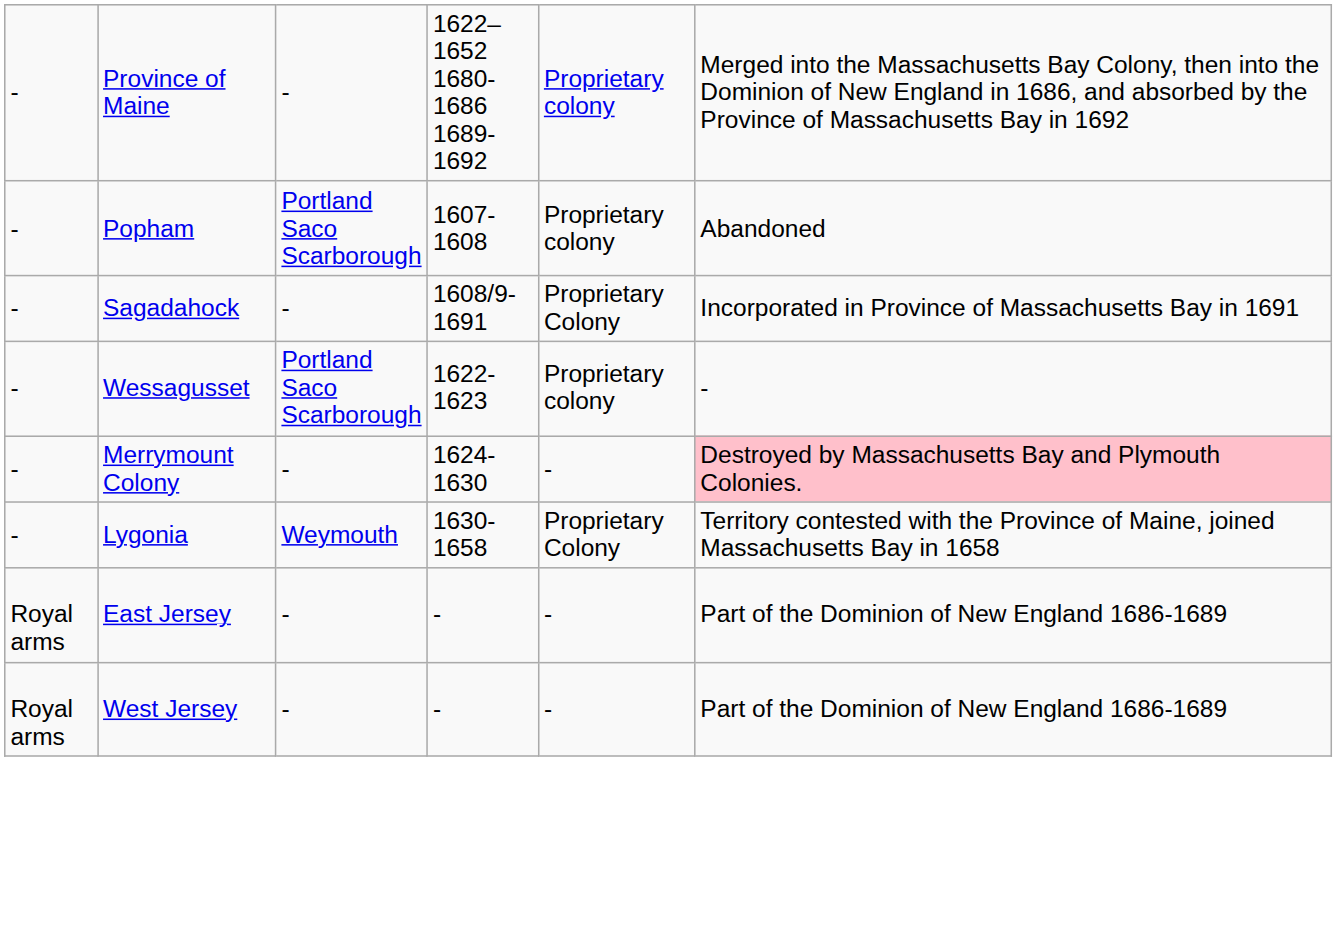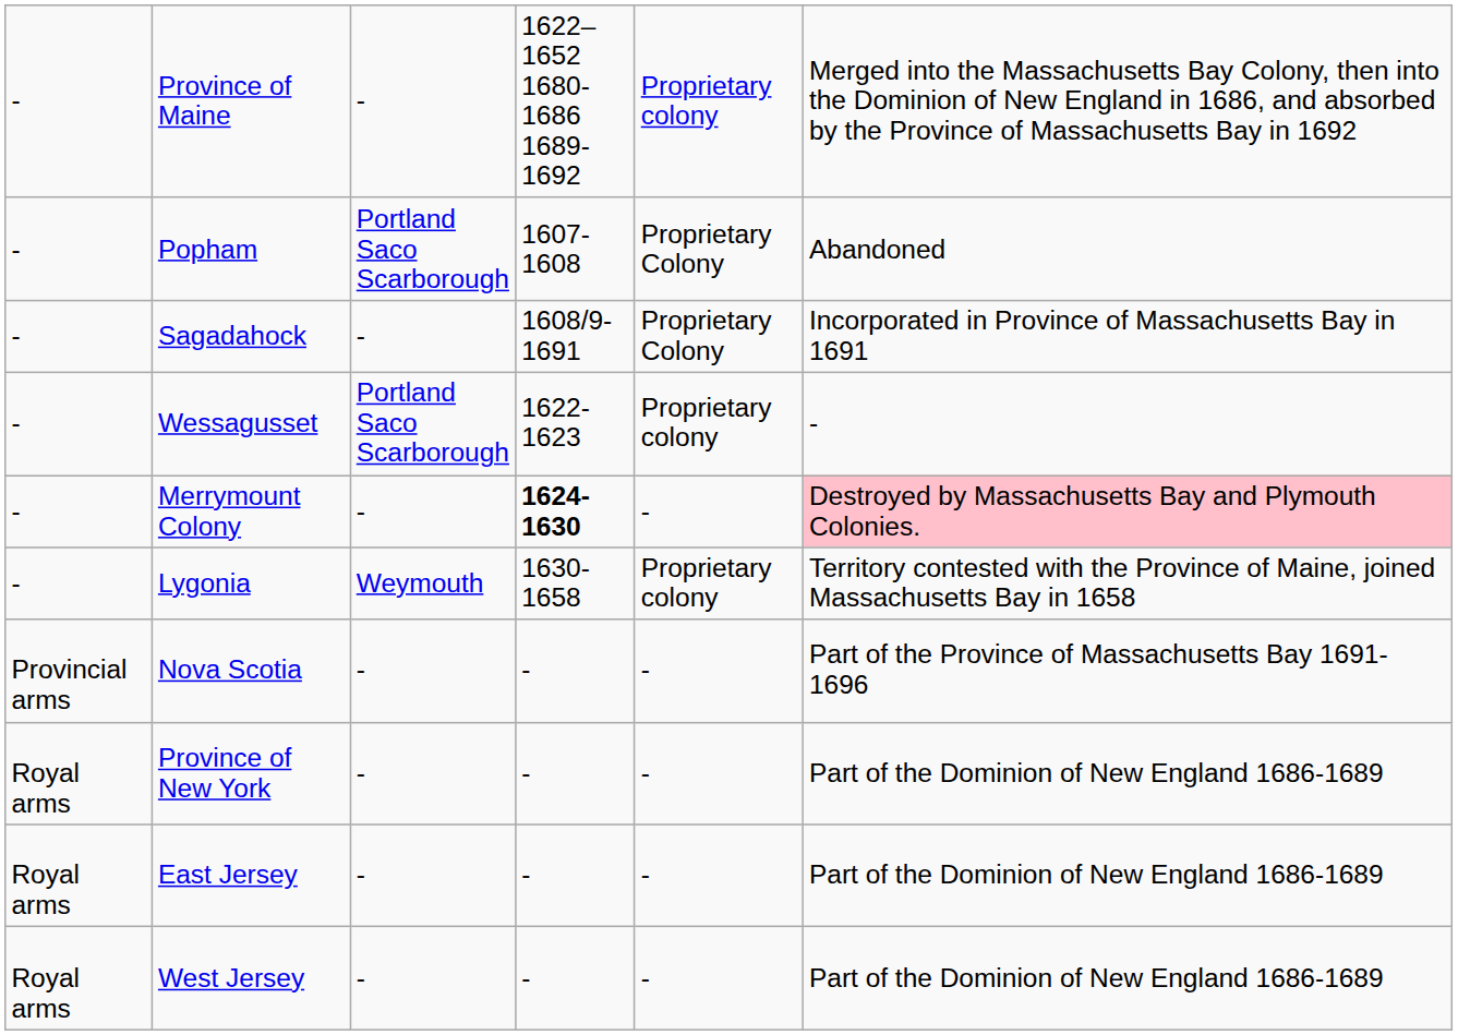 <table class="wikitable">
 <tr>
 <td>-</td>
 <td><a href='#'>Province of Maine</a></td>
 <td>-</td>
 <td>1622–1652<br>1680-1686<br>1689-1692</td>
 <td><a href='#'>Proprietary colony</a></td>
 <td>Merged into the Massachusetts Bay Colony, then into the Dominion of New England in 1686, and absorbed by the Province of Massachusetts Bay in 1692</td>
 </tr>
 <tr>
 <td>-</td>
 <td><a href='#'>Popham</a></td>
 <td><a href='#'>Portland</a><br><a href='#'>Saco</a><br><a href='#'>Scarborough</a></td>
 <td>1607-1608</td>
-<td>Proprietary colony</td>
+<td>Proprietary Colony</td>
 <td>Abandoned</td>
 </tr>
 <tr>
 <td>-</td>
 <td><a href='#'>Sagadahock</a></td>
 <td>-</td>
 <td>1608/9-1691</td>
 <td>Proprietary Colony</td>
 <td>Incorporated in Province of Massachusetts Bay in 1691</td>
 </tr>
 <tr>
 <td>-</td>
 <td><a href='#'>Wessagusset</a></td>
 <td><a href='#'>Portland</a><br><a href='#'>Saco</a><br><a href='#'>Scarborough</a></td>
 <td>1622-1623</td>
 <td>Proprietary colony</td>
 <td Joined Plymouth Colony>-</td>
 </tr>
 <tr>
 <td>-</td>
 <td><a href='#'>Merrymount Colony</a></td>
 <td>-</td>
-<td>1624-1630</td>
+<td><strong>1624-1630</strong></td>
 <td>-</td>
 <td style="background: pink;">Destroyed by Massachusetts Bay and Plymouth Colonies.</td>
 </tr>
 <tr>
 <td>-</td>
 <td><a href='#'>Lygonia</a></td>
 <td><a href='#'>Weymouth</a></td>
 <td>1630-1658</td>
-<td>Proprietary Colony</td>
+<td>Proprietary colony</td>
 <td>Territory contested with the Province of Maine, joined Massachusetts Bay in 1658</td>
+</tr>
+<tr>
+<td><br>Provincial arms</td>
+<td><a href='#'>Nova Scotia</a></td>
+<td>-</td>
+<td>-</td>
+<td>-</td>
+<td>Part of the Province of Massachusetts Bay 1691-1696</td>
+</tr>
+<tr>
+<td><br>Royal arms</td>
+<td><a href='#'>Province of New York</a></td>
+<td>-</td>
+<td>-</td>
+<td>-</td>
+<td>Part of the Dominion of New England 1686-1689</td>
 </tr>
 <tr>
 <td><br>Royal arms</td>
 <td><a href='#'>East Jersey</a></td>
 <td>-</td>
 <td>-</td>
 <td>-</td>
 <td>Part of the Dominion of New England 1686-1689</td>
 </tr>
 <tr>
 <td><br>Royal arms</td>
 <td><a href='#'>West Jersey</a></td>
 <td>-</td>
 <td>-</td>
 <td>-</td>
 <td>Part of the Dominion of New England 1686-1689</td>
 </tr>
 </table>
